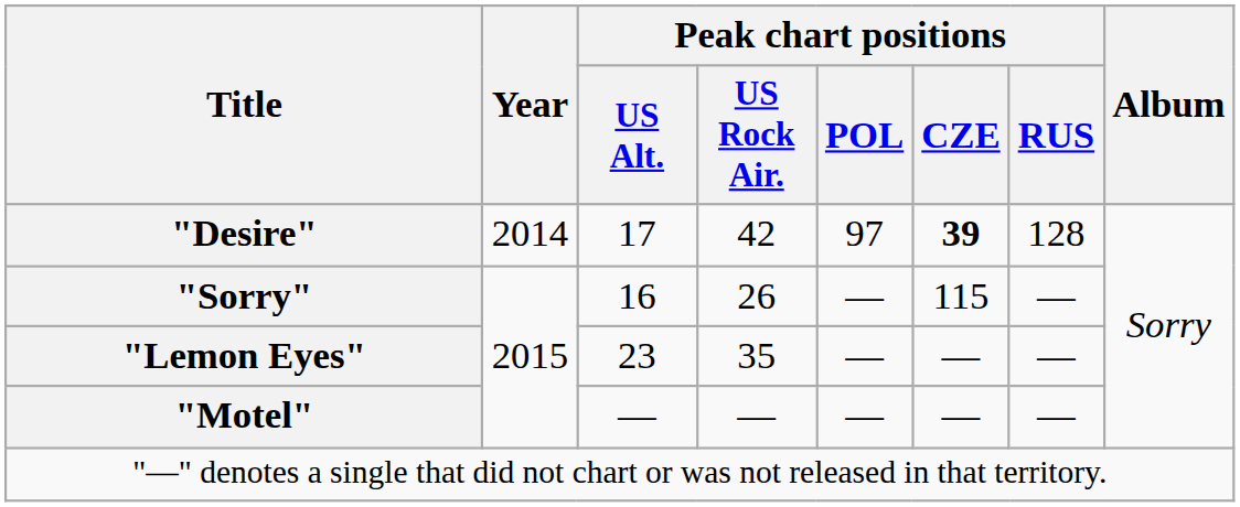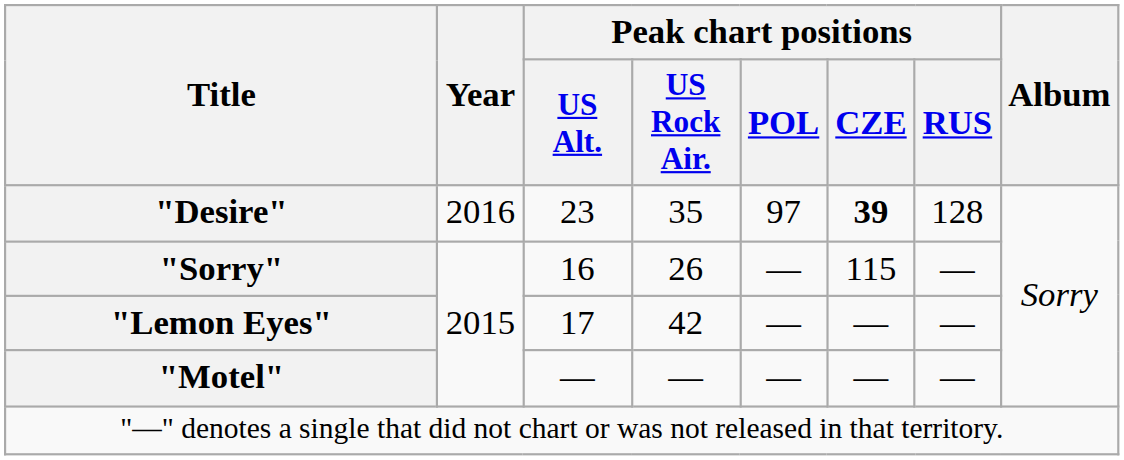 <table class="wikitable plainrowheaders" style="text-align:center;">
 <tr>
 <th scope="col" rowspan="2" style="width:12em;">Title</th>
 <th scope="col" rowspan="2">Year</th>
 <th colspan="5" scope="col">Peak chart positions</th>
 <th scope="col" rowspan="2">Album</th>
 </tr>
 <tr>
 <th scope="col" style="width:3em;font-size:90%;"><a href='#'>US Alt.</a><br></th>
 <th scope="col" style="width:3em;font-size:90%;"><a href='#'>US Rock Air.</a><br></th>
 <th><a href='#'>POL</a></th>
 <th><a href='#'>CZE</a></th>
 <th><a href='#'>RUS</a></th>
 </tr>
 <tr>
 <th scope="row">"Desire"</th>
-<td rowspan="1">2014</td>
-<td>17</td>
-<td>42</td>
+<td rowspan="1">2016</td>
+<td>23</td>
+<td>35</td>
 <td>97</td>
 <td><strong>39</strong></td>
 <td>128</td>
 <td rowspan="4"><em>Sorry</em></td>
 </tr>
 <tr>
 <th scope="row">"Sorry"</th>
 <td rowspan="3">2015</td>
 <td>16</td>
 <td>26</td>
 <td>—</td>
 <td>115</td>
 <td>—</td>
 </tr>
 <tr>
 <th scope="row">"Lemon Eyes"</th>
-<td>23</td>
-<td>35</td>
+<td>17</td>
+<td>42</td>
 <td>—</td>
 <td>—</td>
 <td>—</td>
 </tr>
 <tr>
 <th scope="row">"Motel"</th>
 <td>—</td>
 <td>—</td>
 <td>—</td>
 <td>—</td>
 <td>—</td>
 </tr>
 <tr>
 <td colspan="12" style="font-size:85%">"—" denotes a single that did not chart or was not released in that territory.</td>
 </tr>
 </table>
